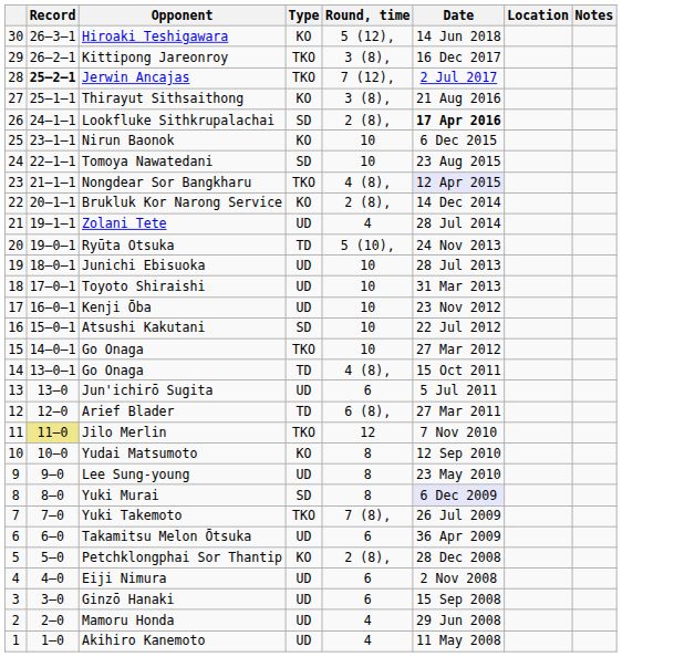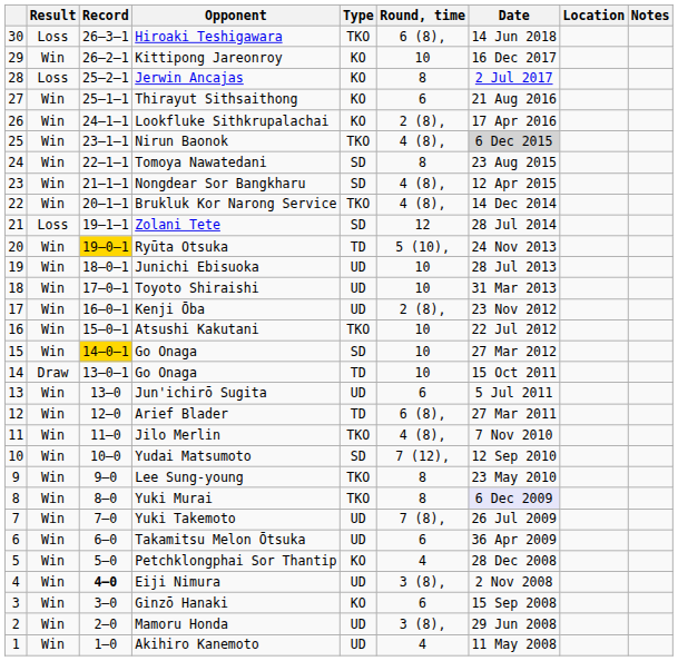 <table class="wikitable" style="text-align:center">
 <tr>
 <th></th>
+<th>Result</th>
 <th>Record</th>
 <th>Opponent</th>
 <th>Type</th>
 <th>Round, time</th>
 <th>Date</th>
 <th>Location</th>
 <th>Notes</th>
 </tr>
 <tr>
 <td>30</td>
+<td>Loss</td>
 <td>26–3–1</td>
 <td style="text-align:left;"><a href='#'>Hiroaki Teshigawara</a></td>
-<td>KO</td>
-<td>5 (12), </td>
+<td>TKO</td>
+<td>6 (8), </td>
 <td>14 Jun 2018</td>
 <td style="text-align:left"></td>
 <td style="text-align:left"></td>
 </tr>
 <tr>
 <td>29</td>
+<td>Win</td>
 <td>26–2–1</td>
 <td style="text-align:left;">Kittipong Jareonroy</td>
-<td>TKO</td>
-<td>3 (8), </td>
+<td>KO</td>
+<td>10</td>
 <td>16 Dec 2017</td>
 <td style="text-align:left"></td>
 <td></td>
 </tr>
 <tr>
 <td>28</td>
-<td><strong>25–2–1</strong></td>
+<td>Loss</td>
+<td>25–2–1</td>
 <td style="text-align:left;"><a href='#'>Jerwin Ancajas</a></td>
-<td>TKO</td>
-<td>7 (12), </td>
+<td>KO</td>
+<td>8</td>
 <td><a href='#'>2 Jul 2017</a></td>
 <td style="text-align:left"></td>
 <td style="text-align:left"></td>
 </tr>
 <tr>
 <td>27</td>
+<td>Win</td>
 <td>25–1–1</td>
 <td style="text-align:left;">Thirayut Sithsaithong</td>
 <td>KO</td>
-<td>3 (8), </td>
+<td>6</td>
 <td>21 Aug 2016</td>
 <td style="text-align:left"></td>
 <td></td>
 </tr>
 <tr>
 <td>26</td>
+<td>Win</td>
 <td>24–1–1</td>
 <td style="text-align:left;">Lookfluke Sithkrupalachai</td>
-<td>SD</td>
+<td>KO</td>
 <td>2 (8), </td>
-<td><strong>17 Apr 2016</strong></td>
+<td>17 Apr 2016</td>
 <td style="text-align:left"></td>
 <td></td>
 </tr>
 <tr>
 <td>25</td>
+<td>Win</td>
 <td>23–1–1</td>
 <td style="text-align:left;">Nirun Baonok</td>
-<td>KO</td>
-<td>10</td>
-<td>6 Dec 2015</td>
+<td>TKO</td>
+<td>4 (8), </td>
+<td style="background: lightgrey;">6 Dec 2015</td>
 <td style="text-align:left"></td>
 <td></td>
 </tr>
 <tr>
 <td>24</td>
+<td>Win</td>
 <td>22–1–1</td>
 <td style="text-align:left;">Tomoya Nawatedani</td>
 <td>SD</td>
-<td>10</td>
+<td>8</td>
 <td>23 Aug 2015</td>
 <td style="text-align:left"></td>
 <td></td>
 </tr>
 <tr>
 <td>23</td>
+<td>Win</td>
 <td>21–1–1</td>
 <td style="text-align:left;">Nongdear Sor Bangkharu</td>
-<td>TKO</td>
+<td>SD</td>
 <td>4 (8), </td>
-<td style="background: lavender;">12 Apr 2015</td>
+<td>12 Apr 2015</td>
 <td style="text-align:left"></td>
 <td></td>
 </tr>
 <tr>
 <td>22</td>
+<td>Win</td>
 <td>20–1–1</td>
 <td style="text-align:left;">Brukluk Kor Narong Service</td>
-<td>KO</td>
-<td>2 (8), </td>
+<td>TKO</td>
+<td>4 (8), </td>
 <td>14 Dec 2014</td>
 <td style="text-align:left"></td>
 <td></td>
 </tr>
 <tr>
 <td>21</td>
+<td>Loss</td>
 <td>19–1–1</td>
 <td style="text-align:left;"><a href='#'>Zolani Tete</a></td>
-<td>UD</td>
-<td>4</td>
+<td>SD</td>
+<td>12</td>
 <td>28 Jul 2014</td>
 <td style="text-align:left"></td>
 <td style="text-align:left"></td>
 </tr>
 <tr>
 <td>20</td>
-<td>19–0–1</td>
+<td>Win</td>
+<td style="background: gold;">19–0–1</td>
 <td style="text-align:left;">Ryūta Otsuka</td>
 <td>TD</td>
 <td>5 (10), </td>
 <td>24 Nov 2013</td>
 <td style="text-align:left"></td>
 <td style="text-align:left"></td>
 </tr>
 <tr>
 <td>19</td>
+<td>Win</td>
 <td>18–0–1</td>
 <td style="text-align:left;">Junichi Ebisuoka</td>
 <td>UD</td>
 <td>10</td>
 <td>28 Jul 2013</td>
 <td style="text-align:left"></td>
 <td style="text-align:left"></td>
 </tr>
 <tr>
 <td>18</td>
+<td>Win</td>
 <td>17–0–1</td>
 <td style="text-align:left;">Toyoto Shiraishi</td>
 <td>UD</td>
 <td>10</td>
 <td>31 Mar 2013</td>
 <td style="text-align:left"></td>
 <td style="text-align:left"></td>
 </tr>
 <tr>
 <td>17</td>
+<td>Win</td>
 <td>16–0–1</td>
 <td style="text-align:left;">Kenji Ōba</td>
 <td>UD</td>
-<td>10</td>
+<td>2 (8), </td>
 <td>23 Nov 2012</td>
 <td style="text-align:left"></td>
 <td style="text-align:left"></td>
 </tr>
 <tr>
 <td>16</td>
+<td>Win</td>
 <td>15–0–1</td>
 <td style="text-align:left;">Atsushi Kakutani</td>
-<td>SD</td>
+<td>TKO</td>
 <td>10</td>
 <td>22 Jul 2012</td>
 <td style="text-align:left"></td>
 <td style="text-align:left"></td>
 </tr>
 <tr>
 <td>15</td>
-<td>14–0–1</td>
+<td>Win</td>
+<td style="background: gold;">14–0–1</td>
 <td style="text-align:left;">Go Onaga</td>
-<td>TKO</td>
+<td>SD</td>
 <td>10</td>
 <td>27 Mar 2012</td>
 <td style="text-align:left"></td>
 <td style="text-align:left"></td>
 </tr>
 <tr>
 <td>14</td>
+<td>Draw</td>
 <td>13–0–1</td>
 <td style="text-align:left;">Go Onaga</td>
 <td>TD</td>
-<td>4 (8), </td>
+<td>10</td>
 <td>15 Oct 2011</td>
 <td style="text-align:left"></td>
 <td></td>
 </tr>
 <tr>
 <td>13</td>
+<td>Win</td>
 <td>13–0</td>
 <td style="text-align:left;">Jun'ichirō Sugita</td>
 <td>UD</td>
 <td>6</td>
 <td>5 Jul 2011</td>
 <td style="text-align:left"></td>
 <td></td>
 </tr>
 <tr>
 <td>12</td>
+<td>Win</td>
 <td>12–0</td>
 <td style="text-align:left;">Arief Blader</td>
 <td>TD</td>
 <td>6 (8), </td>
 <td>27 Mar 2011</td>
 <td style="text-align:left"></td>
 <td style="text-align:left"></td>
 </tr>
 <tr>
 <td>11</td>
-<td style="background: khaki;">11–0</td>
+<td>Win</td>
+<td>11–0</td>
 <td style="text-align:left;">Jilo Merlin</td>
 <td>TKO</td>
-<td>12</td>
+<td>4 (8), </td>
 <td>7 Nov 2010</td>
 <td style="text-align:left"></td>
 <td></td>
 </tr>
 <tr>
 <td>10</td>
+<td>Win</td>
 <td>10–0</td>
 <td style="text-align:left;">Yudai Matsumoto</td>
-<td>KO</td>
-<td>8</td>
+<td>SD</td>
+<td>7 (12), </td>
 <td>12 Sep 2010</td>
 <td style="text-align:left"></td>
 <td></td>
 </tr>
 <tr>
 <td>9</td>
+<td>Win</td>
 <td>9–0</td>
 <td style="text-align:left;">Lee Sung-young</td>
-<td>UD</td>
+<td>TKO</td>
 <td>8</td>
 <td>23 May 2010</td>
 <td style="text-align:left"></td>
 <td></td>
 </tr>
 <tr>
 <td>8</td>
+<td>Win</td>
 <td>8–0</td>
 <td style="text-align:left;">Yuki Murai</td>
-<td>SD</td>
+<td>TKO</td>
 <td>8</td>
 <td style="background: lavender;">6 Dec 2009</td>
 <td style="text-align:left"></td>
 <td></td>
 </tr>
 <tr>
 <td>7</td>
+<td>Win</td>
 <td>7–0</td>
 <td style="text-align:left;">Yuki Takemoto</td>
-<td>TKO</td>
+<td>UD</td>
 <td>7 (8), </td>
 <td>26 Jul 2009</td>
 <td style="text-align:left"></td>
 <td></td>
 </tr>
 <tr>
 <td>6</td>
+<td>Win</td>
 <td>6–0</td>
 <td style="text-align:left;">Takamitsu Melon Ōtsuka</td>
 <td>UD</td>
 <td>6</td>
 <td>36 Apr 2009</td>
 <td style="text-align:left"></td>
 <td></td>
 </tr>
 <tr>
 <td>5</td>
+<td>Win</td>
 <td>5–0</td>
 <td style="text-align:left;">Petchklongphai Sor Thantip</td>
 <td>KO</td>
-<td>2 (8), </td>
+<td>4</td>
 <td>28 Dec 2008</td>
 <td style="text-align:left"></td>
 <td></td>
 </tr>
 <tr>
 <td>4</td>
-<td>4–0</td>
+<td>Win</td>
+<td><strong>4–0</strong></td>
 <td style="text-align:left;">Eiji Nimura</td>
 <td>UD</td>
-<td>6</td>
+<td>3 (8), </td>
 <td>2 Nov 2008</td>
 <td style="text-align:left"></td>
 <td></td>
 </tr>
 <tr>
 <td>3</td>
+<td>Win</td>
 <td>3–0</td>
 <td style="text-align:left;">Ginzō Hanaki</td>
-<td>UD</td>
+<td>KO</td>
 <td>6</td>
 <td>15 Sep 2008</td>
 <td style="text-align:left"></td>
 <td></td>
 </tr>
 <tr>
 <td>2</td>
+<td>Win</td>
 <td>2–0</td>
 <td style="text-align:left;">Mamoru Honda</td>
 <td>UD</td>
-<td>4</td>
+<td>3 (8), </td>
 <td>29 Jun 2008</td>
 <td style="text-align:left"></td>
 <td></td>
 </tr>
 <tr>
 <td>1</td>
+<td>Win</td>
 <td>1–0</td>
 <td style="text-align:left;">Akihiro Kanemoto</td>
 <td>UD</td>
 <td>4</td>
 <td>11 May 2008</td>
 <td style="text-align:left"></td>
 <td></td>
 </tr>
 </table>
